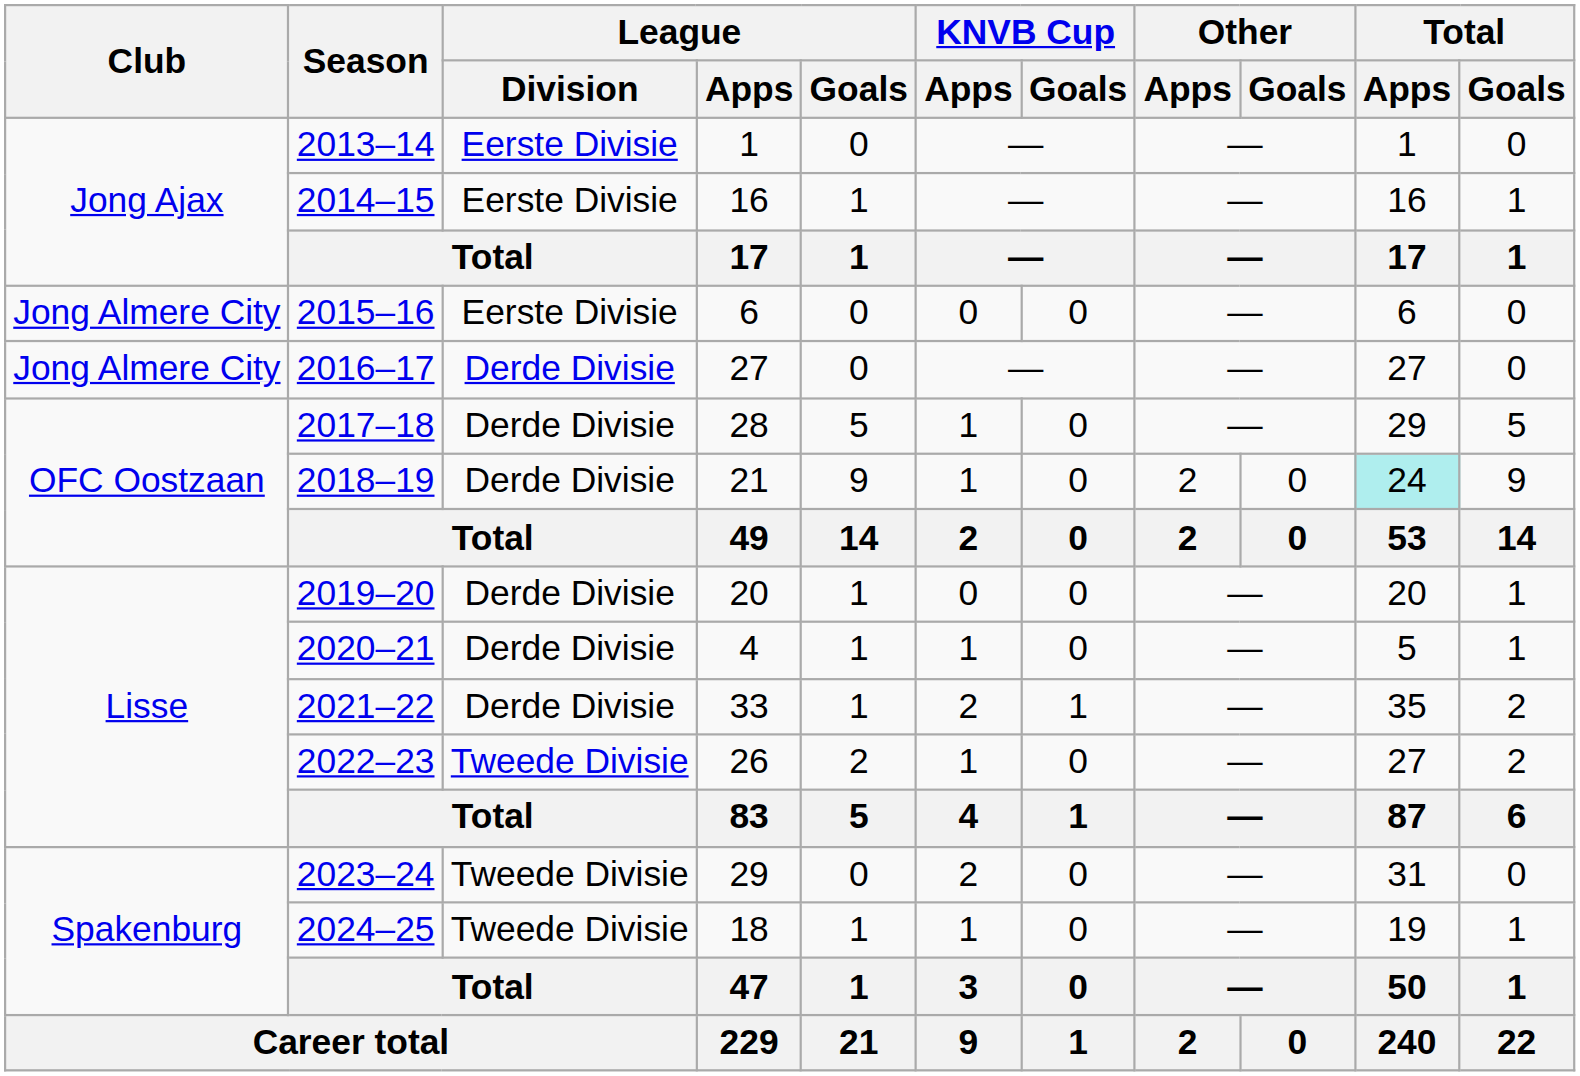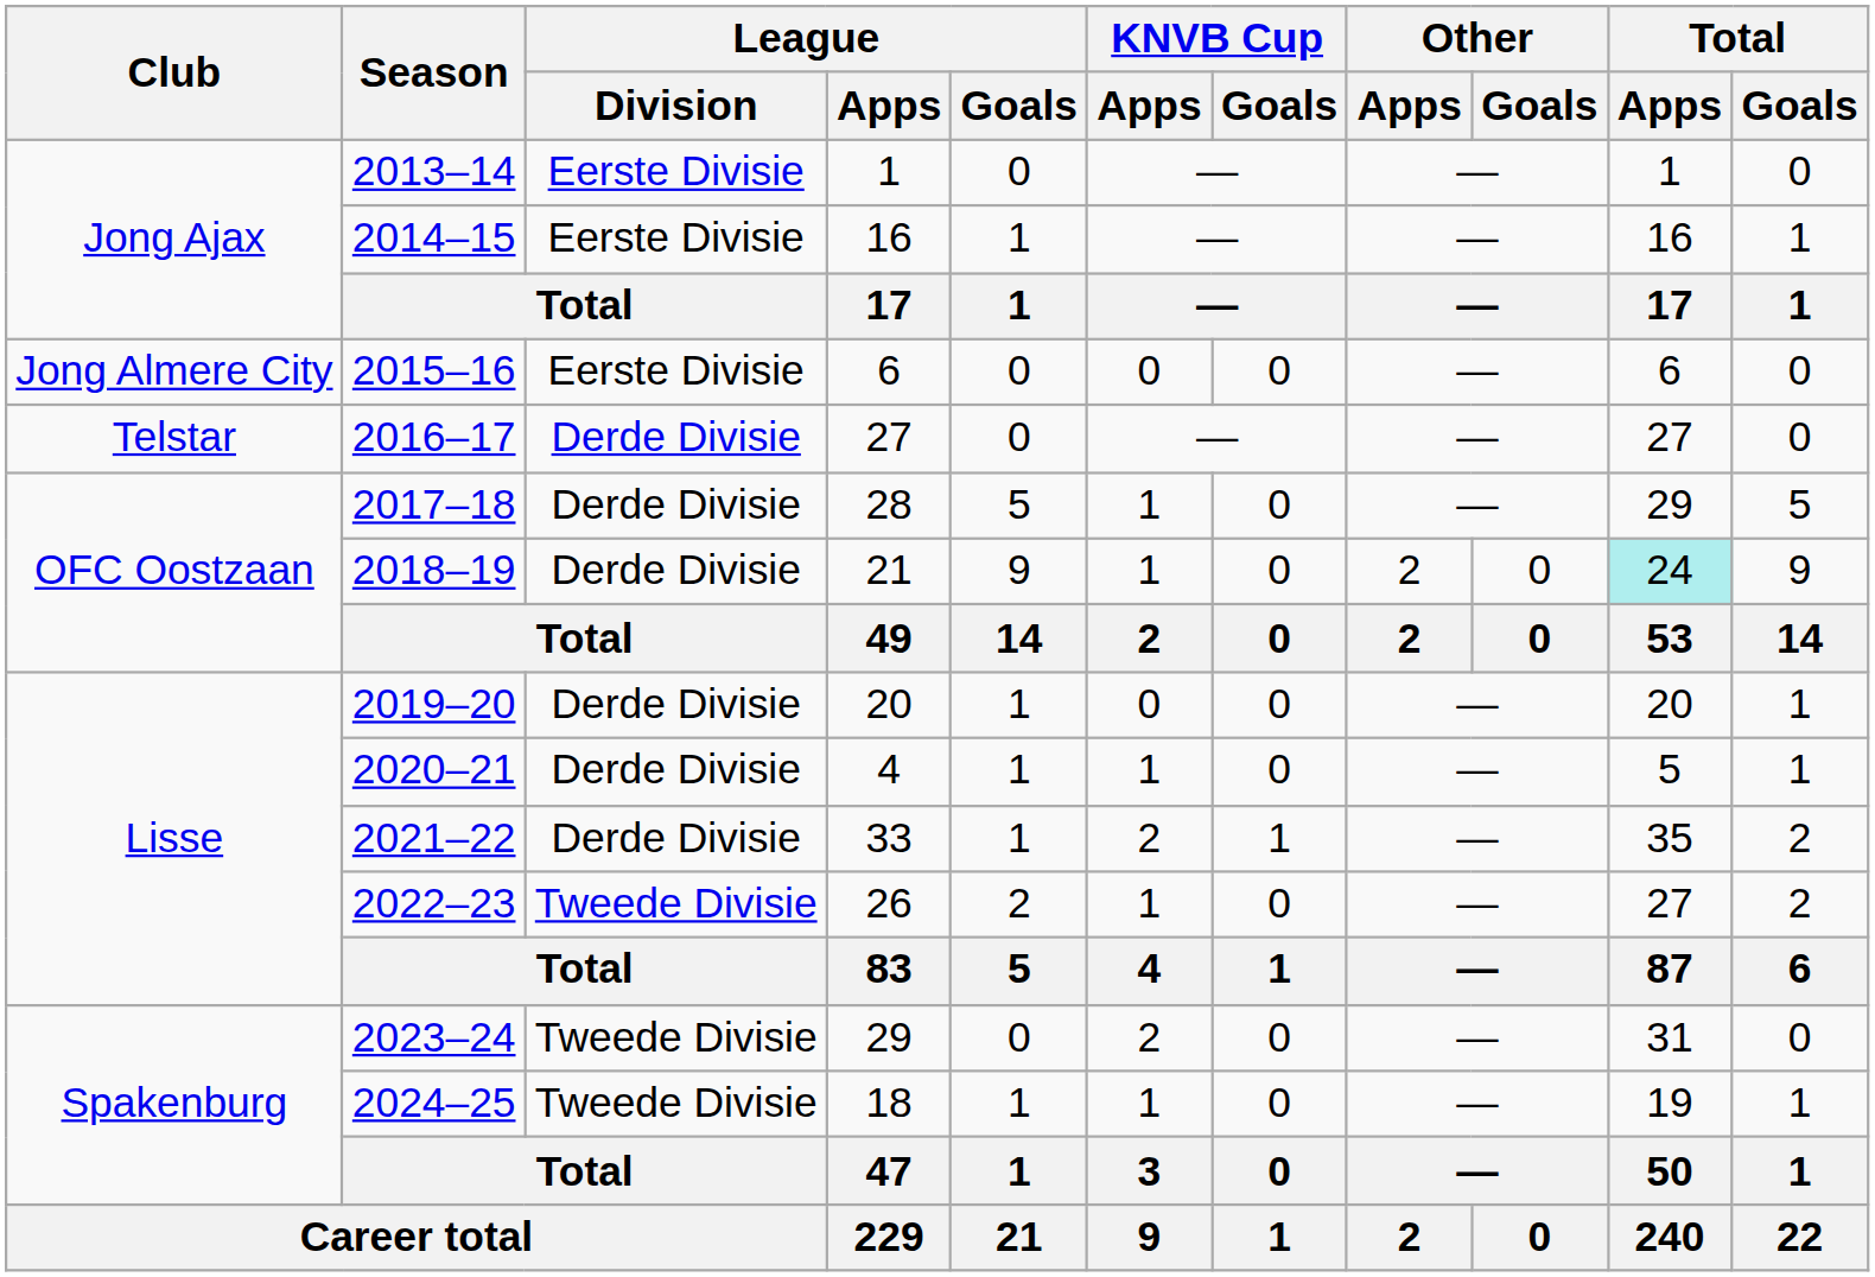 <table class="wikitable" style="text-align:center">
 <tr>
 <th rowspan="2">Club</th>
 <th rowspan="2">Season</th>
 <th colspan="3">League</th>
 <th colspan="2"><a href='#'>KNVB Cup</a></th>
 <th colspan="2">Other</th>
 <th colspan="2">Total</th>
 </tr>
 <tr>
 <th>Division</th>
 <th>Apps</th>
 <th>Goals</th>
 <th>Apps</th>
 <th>Goals</th>
 <th>Apps</th>
 <th>Goals</th>
 <th>Apps</th>
 <th>Goals</th>
 </tr>
 <tr>
 <td rowspan="3"><a href='#'>Jong Ajax</a></td>
 <td><a href='#'>2013–14</a></td>
 <td><a href='#'>Eerste Divisie</a></td>
 <td>1</td>
 <td>0</td>
 <td colspan="2">—</td>
 <td colspan="2">—</td>
 <td>1</td>
 <td>0</td>
 </tr>
 <tr>
 <td><a href='#'>2014–15</a></td>
 <td>Eerste Divisie</td>
 <td>16</td>
 <td>1</td>
 <td colspan="2">—</td>
 <td colspan="2">—</td>
 <td>16</td>
 <td>1</td>
 </tr>
 <tr>
 <th colspan="2">Total</th>
 <th>17</th>
 <th>1</th>
 <th colspan="2">—</th>
 <th colspan="2">—</th>
 <th>17</th>
 <th>1</th>
 </tr>
 <tr>
 <td><a href='#'>Jong Almere City</a></td>
 <td><a href='#'>2015–16</a></td>
 <td>Eerste Divisie</td>
 <td>6</td>
 <td>0</td>
 <td>0</td>
 <td>0</td>
 <td colspan="2">—</td>
 <td>6</td>
 <td>0</td>
 </tr>
 <tr>
-<td><a href='#'>Jong Almere City</a></td>
+<td><a href='#'>Telstar</a></td>
 <td><a href='#'>2016–17</a></td>
 <td><a href='#'>Derde Divisie</a></td>
 <td>27</td>
 <td>0</td>
 <td colspan="2">—</td>
 <td colspan="2">—</td>
 <td>27</td>
 <td>0</td>
 </tr>
 <tr>
 <td rowspan="3"><a href='#'>OFC Oostzaan</a></td>
 <td><a href='#'>2017–18</a></td>
 <td>Derde Divisie</td>
 <td>28</td>
 <td>5</td>
 <td>1</td>
 <td>0</td>
 <td colspan="2">—</td>
 <td>29</td>
 <td>5</td>
 </tr>
 <tr>
 <td><a href='#'>2018–19</a></td>
 <td>Derde Divisie</td>
 <td>21</td>
 <td>9</td>
 <td>1</td>
 <td>0</td>
 <td>2</td>
 <td>0</td>
 <td style="background: paleturquoise;">24</td>
 <td>9</td>
 </tr>
 <tr>
 <th colspan="2">Total</th>
 <th>49</th>
 <th>14</th>
 <th>2</th>
 <th>0</th>
 <th>2</th>
 <th>0</th>
 <th>53</th>
 <th>14</th>
 </tr>
 <tr>
 <td rowspan="5"><a href='#'>Lisse</a></td>
 <td><a href='#'>2019–20</a></td>
 <td>Derde Divisie</td>
 <td>20</td>
 <td>1</td>
 <td>0</td>
 <td>0</td>
 <td colspan="2">—</td>
 <td>20</td>
 <td>1</td>
 </tr>
 <tr>
 <td><a href='#'>2020–21</a></td>
 <td>Derde Divisie</td>
 <td>4</td>
 <td>1</td>
 <td>1</td>
 <td>0</td>
 <td colspan="2">—</td>
 <td>5</td>
 <td>1</td>
 </tr>
 <tr>
 <td><a href='#'>2021–22</a></td>
 <td>Derde Divisie</td>
 <td>33</td>
 <td>1</td>
 <td>2</td>
 <td>1</td>
 <td colspan="2">—</td>
 <td>35</td>
 <td>2</td>
 </tr>
 <tr>
 <td><a href='#'>2022–23</a></td>
 <td><a href='#'>Tweede Divisie</a></td>
 <td>26</td>
 <td>2</td>
 <td>1</td>
 <td>0</td>
 <td colspan="2">—</td>
 <td>27</td>
 <td>2</td>
 </tr>
 <tr>
 <th colspan="2">Total</th>
 <th>83</th>
 <th>5</th>
 <th>4</th>
 <th>1</th>
 <th colspan="2">—</th>
 <th>87</th>
 <th>6</th>
 </tr>
 <tr>
 <td rowspan="3"><a href='#'>Spakenburg</a></td>
 <td><a href='#'>2023–24</a></td>
 <td>Tweede Divisie</td>
 <td>29</td>
 <td>0</td>
 <td>2</td>
 <td>0</td>
 <td colspan="2">—</td>
 <td>31</td>
 <td>0</td>
 </tr>
 <tr>
 <td><a href='#'>2024–25</a></td>
 <td>Tweede Divisie</td>
 <td>18</td>
 <td>1</td>
 <td>1</td>
 <td>0</td>
 <td colspan="2">—</td>
 <td>19</td>
 <td>1</td>
 </tr>
 <tr>
 <th colspan="2">Total</th>
 <th>47</th>
 <th>1</th>
 <th>3</th>
 <th>0</th>
 <th colspan="2">—</th>
 <th>50</th>
 <th>1</th>
 </tr>
 <tr>
 <th colspan="3">Career total</th>
 <th>229</th>
 <th>21</th>
 <th>9</th>
 <th>1</th>
 <th>2</th>
 <th>0</th>
 <th>240</th>
 <th>22</th>
 </tr>
 </table>
